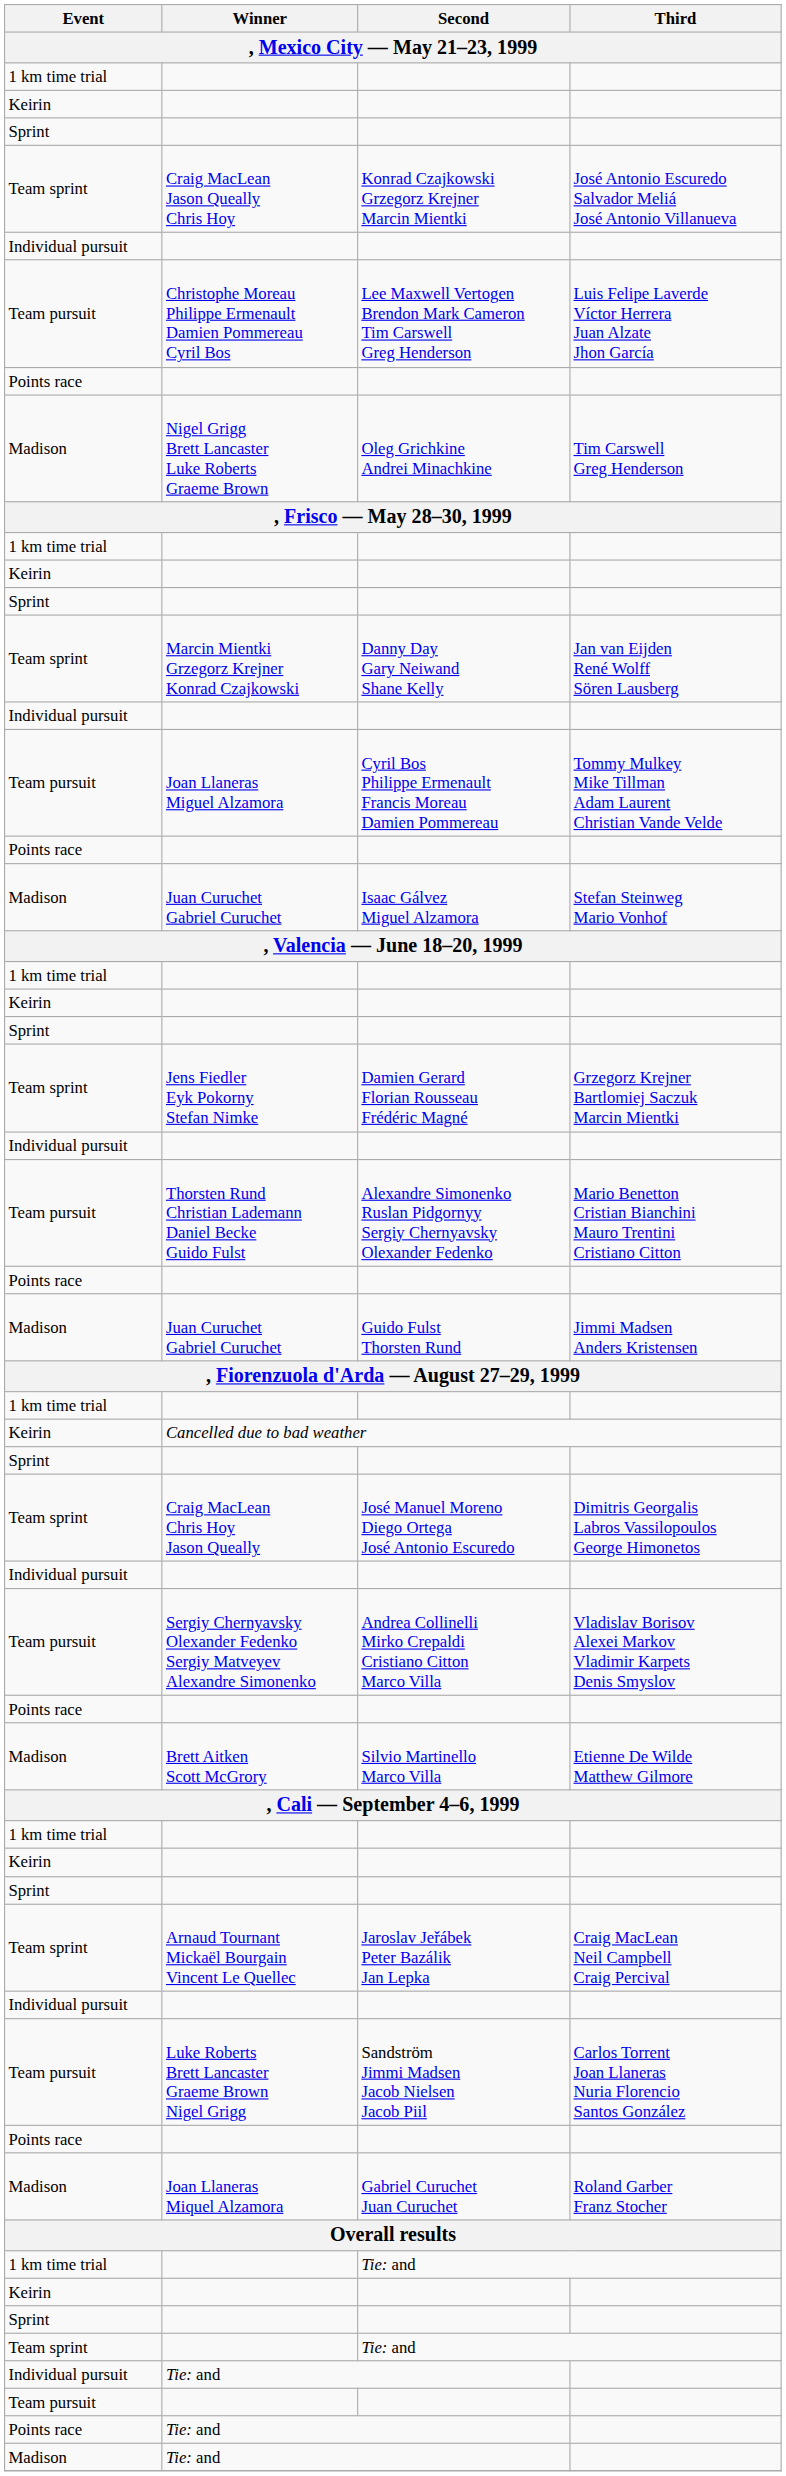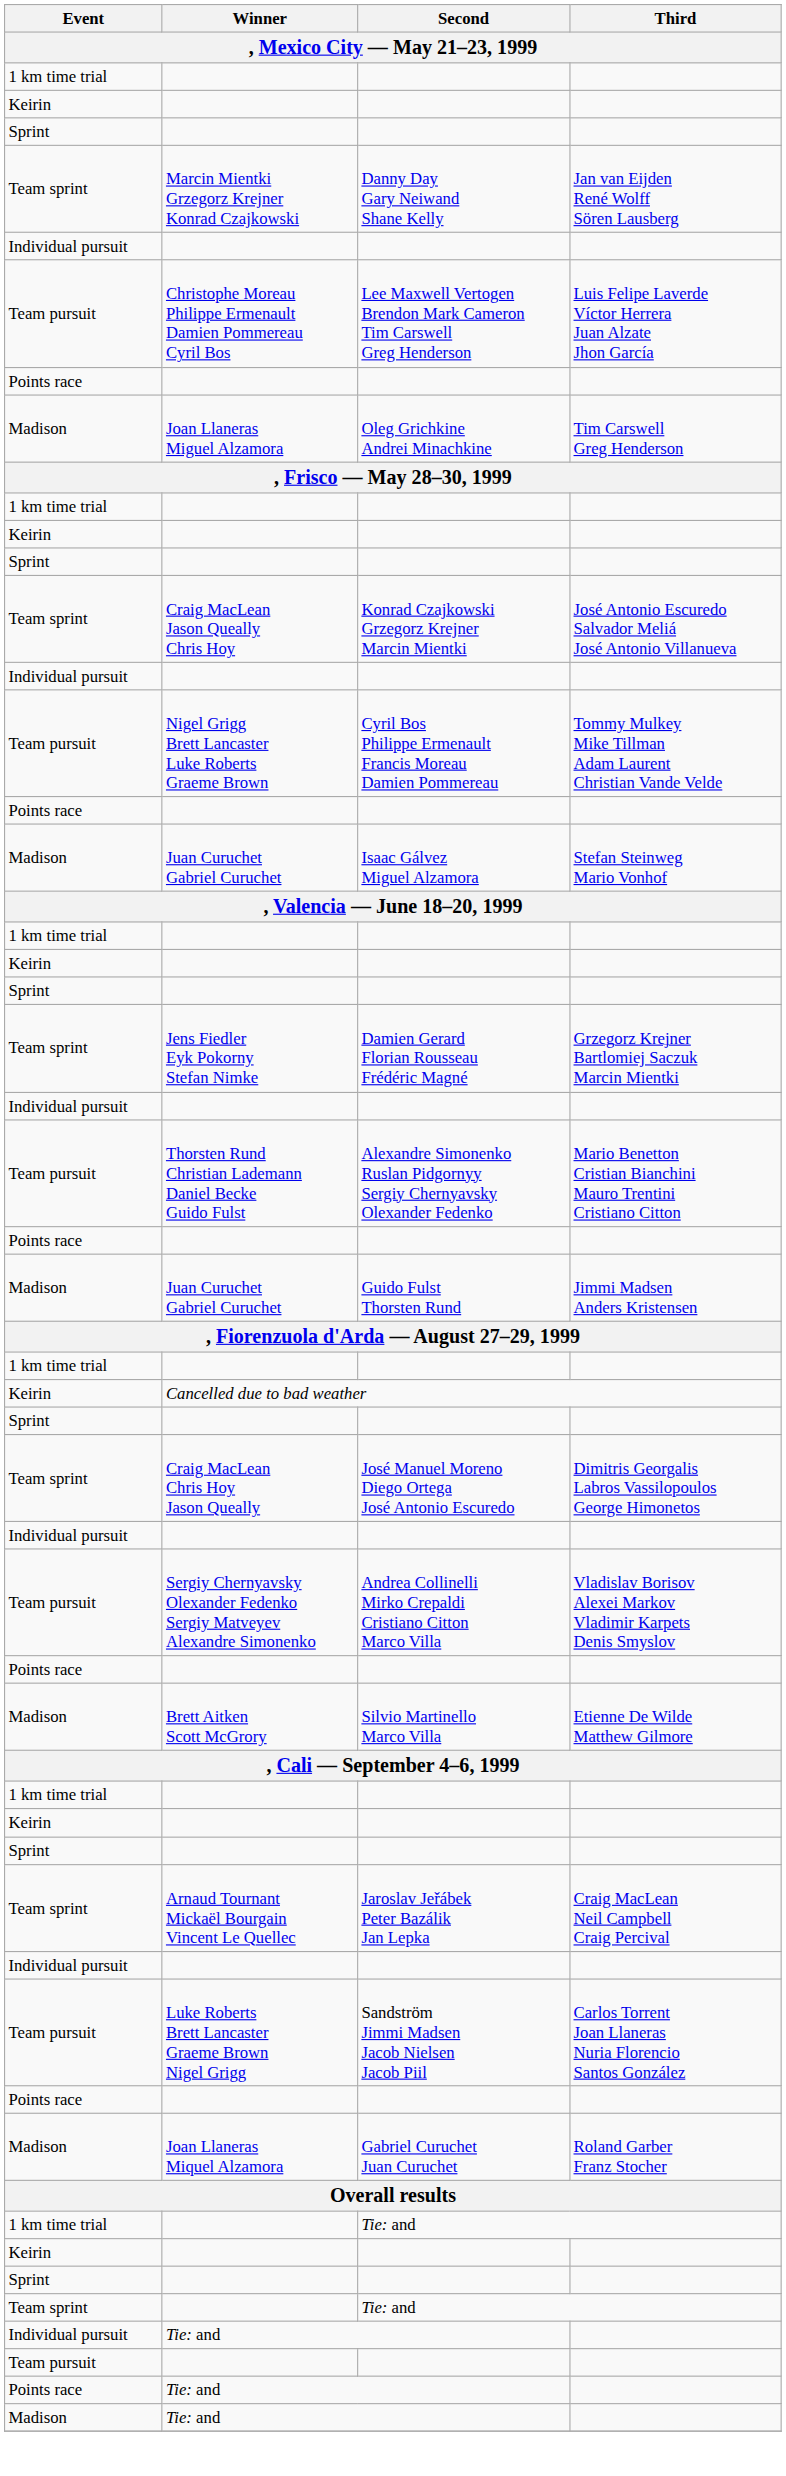 <table class=wikitable style="font-size:95%" width="80%">
 <tr>
 <th>Event</th>
 <th>Winner</th>
 <th>Second</th>
 <th>Third</th>
 </tr>
 <tr>
 <th colspan=4><big>, <a href='#'>Mexico City</a> — May 21–23, 1999</big></th>
+</tr>
+<tr>
+<td>1 km time trial</td>
+<td></td>
+<td></td>
+<td></td>
+</tr>
+<tr>
+<td>Keirin</td>
+<td></td>
+<td></td>
+<td></td>
+</tr>
+<tr>
+<td>Sprint</td>
+<td></td>
+<td></td>
+<td></td>
+</tr>
+<tr>
+<td>Team sprint</td>
+<td><br><a href='#'>Marcin Mientki</a><br><a href='#'>Grzegorz Krejner</a><br><a href='#'>Konrad Czajkowski</a></td>
+<td><br><a href='#'>Danny Day</a><br><a href='#'>Gary Neiwand</a><br><a href='#'>Shane Kelly</a></td>
+<td><br><a href='#'>Jan van Eijden</a><br><a href='#'>René Wolff</a><br><a href='#'>Sören Lausberg</a></td>
+</tr>
+<tr>
+<td>Individual pursuit</td>
+<td></td>
+<td></td>
+<td></td>
+</tr>
+<tr>
+<td>Team pursuit</td>
+<td><br><a href='#'>Christophe Moreau</a><br><a href='#'>Philippe Ermenault</a><br><a href='#'>Damien Pommereau</a><br><a href='#'>Cyril Bos</a></td>
+<td><br><a href='#'>Lee Maxwell Vertogen</a><br><a href='#'>Brendon Mark Cameron</a><br><a href='#'>Tim Carswell</a><br><a href='#'>Greg Henderson</a></td>
+<td><br><a href='#'>Luis Felipe Laverde</a><br><a href='#'>Víctor Herrera</a><br><a href='#'>Juan Alzate</a><br><a href='#'>Jhon García</a></td>
+</tr>
+<tr>
+<td>Points race</td>
+<td></td>
+<td></td>
+<td></td>
+</tr>
+<tr>
+<td>Madison</td>
+<td><br><a href='#'>Joan Llaneras</a><br><a href='#'>Miguel Alzamora</a></td>
+<td><br><a href='#'>Oleg Grichkine</a><br><a href='#'>Andrei Minachkine</a></td>
+<td><br><a href='#'>Tim Carswell</a><br><a href='#'>Greg Henderson</a></td>
+</tr>
+<tr>
+<th colspan=4><big>, <a href='#'>Frisco</a> — May 28–30, 1999</big></th>
 </tr>
 <tr>
 <td>1 km time trial</td>
 <td></td>
 <td></td>
 <td></td>
 </tr>
 <tr>
 <td>Keirin</td>
 <td></td>
 <td></td>
 <td></td>
 </tr>
 <tr>
 <td>Sprint</td>
 <td></td>
 <td></td>
 <td></td>
 </tr>
 <tr>
 <td>Team sprint</td>
 <td><br><a href='#'>Craig MacLean</a><br><a href='#'>Jason Queally</a><br><a href='#'>Chris Hoy</a></td>
 <td><br><a href='#'>Konrad Czajkowski</a><br><a href='#'>Grzegorz Krejner</a><br><a href='#'>Marcin Mientki</a></td>
 <td><br><a href='#'>José Antonio Escuredo</a><br><a href='#'>Salvador Meliá</a><br><a href='#'>José Antonio Villanueva</a></td>
 </tr>
 <tr>
 <td>Individual pursuit</td>
 <td></td>
 <td></td>
 <td></td>
 </tr>
 <tr>
 <td>Team pursuit</td>
-<td><br><a href='#'>Christophe Moreau</a><br><a href='#'>Philippe Ermenault</a><br><a href='#'>Damien Pommereau</a><br><a href='#'>Cyril Bos</a></td>
-<td><br><a href='#'>Lee Maxwell Vertogen</a><br><a href='#'>Brendon Mark Cameron</a><br><a href='#'>Tim Carswell</a><br><a href='#'>Greg Henderson</a></td>
-<td><br><a href='#'>Luis Felipe Laverde</a><br><a href='#'>Víctor Herrera</a><br><a href='#'>Juan Alzate</a><br><a href='#'>Jhon García</a></td>
-</tr>
-<tr>
-<td>Points race</td>
-<td></td>
-<td></td>
-<td></td>
-</tr>
-<tr>
-<td>Madison</td>
 <td><br><a href='#'>Nigel Grigg</a><br><a href='#'>Brett Lancaster</a><br><a href='#'>Luke Roberts</a><br><a href='#'>Graeme Brown</a></td>
-<td><br><a href='#'>Oleg Grichkine</a><br><a href='#'>Andrei Minachkine</a></td>
-<td><br><a href='#'>Tim Carswell</a><br><a href='#'>Greg Henderson</a></td>
-</tr>
-<tr>
-<th colspan=4><big>, <a href='#'>Frisco</a> — May 28–30, 1999</big></th>
-</tr>
-<tr>
-<td>1 km time trial</td>
-<td></td>
-<td></td>
-<td></td>
-</tr>
-<tr>
-<td>Keirin</td>
-<td></td>
-<td></td>
-<td></td>
-</tr>
-<tr>
-<td>Sprint</td>
-<td></td>
-<td></td>
-<td></td>
-</tr>
-<tr>
-<td>Team sprint</td>
-<td><br><a href='#'>Marcin Mientki</a><br><a href='#'>Grzegorz Krejner</a><br><a href='#'>Konrad Czajkowski</a></td>
-<td><br><a href='#'>Danny Day</a><br><a href='#'>Gary Neiwand</a><br><a href='#'>Shane Kelly</a></td>
-<td><br><a href='#'>Jan van Eijden</a><br><a href='#'>René Wolff</a><br><a href='#'>Sören Lausberg</a></td>
-</tr>
-<tr>
-<td>Individual pursuit</td>
-<td></td>
-<td></td>
-<td></td>
-</tr>
-<tr>
-<td>Team pursuit</td>
-<td><br><a href='#'>Joan Llaneras</a><br><a href='#'>Miguel Alzamora</a></td>
 <td><br><a href='#'>Cyril Bos</a><br><a href='#'>Philippe Ermenault</a><br><a href='#'>Francis Moreau</a><br><a href='#'>Damien Pommereau</a></td>
 <td><br><a href='#'>Tommy Mulkey</a><br><a href='#'>Mike Tillman</a><br><a href='#'>Adam Laurent</a><br><a href='#'>Christian Vande Velde</a></td>
 </tr>
 <tr>
 <td>Points race</td>
 <td></td>
 <td></td>
 <td></td>
 </tr>
 <tr>
 <td>Madison</td>
 <td><br><a href='#'>Juan Curuchet</a><br><a href='#'>Gabriel Curuchet</a></td>
 <td><br><a href='#'>Isaac Gálvez</a><br><a href='#'>Miguel Alzamora</a></td>
 <td><br><a href='#'>Stefan Steinweg</a><br><a href='#'>Mario Vonhof</a></td>
 </tr>
 <tr>
 <th colspan=4><big>, <a href='#'>Valencia</a> — June 18–20, 1999</big></th>
 </tr>
 <tr>
 <td>1 km time trial</td>
 <td></td>
 <td></td>
 <td></td>
 </tr>
 <tr>
 <td>Keirin</td>
 <td></td>
 <td></td>
 <td></td>
 </tr>
 <tr>
 <td>Sprint</td>
 <td></td>
 <td></td>
 <td></td>
 </tr>
 <tr>
 <td>Team sprint</td>
 <td><br><a href='#'>Jens Fiedler</a><br><a href='#'>Eyk Pokorny</a><br><a href='#'>Stefan Nimke</a></td>
 <td><br><a href='#'>Damien Gerard</a><br><a href='#'>Florian Rousseau</a><br><a href='#'>Frédéric Magné</a></td>
 <td><br><a href='#'>Grzegorz Krejner</a><br><a href='#'>Bartlomiej Saczuk</a><br><a href='#'>Marcin Mientki</a></td>
 </tr>
 <tr>
 <td>Individual pursuit</td>
 <td></td>
 <td></td>
 <td></td>
 </tr>
 <tr>
 <td>Team pursuit</td>
 <td><br><a href='#'>Thorsten Rund</a><br><a href='#'>Christian Lademann</a><br><a href='#'>Daniel Becke</a><br><a href='#'>Guido Fulst</a></td>
 <td><br><a href='#'>Alexandre Simonenko</a><br><a href='#'>Ruslan Pidgornyy</a><br><a href='#'>Sergiy Chernyavsky</a><br><a href='#'>Olexander Fedenko</a></td>
 <td><br><a href='#'>Mario Benetton</a><br><a href='#'>Cristian Bianchini</a><br><a href='#'>Mauro Trentini</a><br><a href='#'>Cristiano Citton</a></td>
 </tr>
 <tr>
 <td>Points race</td>
 <td></td>
 <td></td>
 <td></td>
 </tr>
 <tr>
 <td>Madison</td>
 <td><br><a href='#'>Juan Curuchet</a><br><a href='#'>Gabriel Curuchet</a></td>
 <td><br><a href='#'>Guido Fulst</a><br><a href='#'>Thorsten Rund</a></td>
 <td><br><a href='#'>Jimmi Madsen</a><br><a href='#'>Anders Kristensen</a></td>
 </tr>
 <tr>
 <th colspan=4><big>, <a href='#'>Fiorenzuola d'Arda</a> — August 27–29, 1999</big></th>
 </tr>
 <tr>
 <td>1 km time trial</td>
 <td></td>
 <td></td>
 <td></td>
 </tr>
 <tr>
 <td>Keirin</td>
 <td colspan="3"><em>Cancelled due to bad weather</em></td>
 </tr>
 <tr>
 <td>Sprint</td>
 <td></td>
 <td></td>
 <td></td>
 </tr>
 <tr>
 <td>Team sprint</td>
 <td><br><a href='#'>Craig MacLean</a><br><a href='#'>Chris Hoy</a><br><a href='#'>Jason Queally</a></td>
 <td><br><a href='#'>José Manuel Moreno</a><br><a href='#'>Diego Ortega</a><br><a href='#'>José Antonio Escuredo</a></td>
 <td><br><a href='#'>Dimitris Georgalis</a><br><a href='#'>Labros Vassilopoulos</a><br><a href='#'>George Himonetos</a></td>
 </tr>
 <tr>
 <td>Individual pursuit</td>
 <td></td>
 <td></td>
 <td></td>
 </tr>
 <tr>
 <td>Team pursuit</td>
 <td><br><a href='#'>Sergiy Chernyavsky</a><br><a href='#'>Olexander Fedenko</a><br><a href='#'>Sergiy Matveyev</a><br><a href='#'>Alexandre Simonenko</a></td>
 <td><br><a href='#'>Andrea Collinelli</a><br><a href='#'>Mirko Crepaldi</a><br><a href='#'>Cristiano Citton</a><br><a href='#'>Marco Villa</a></td>
 <td><br><a href='#'>Vladislav Borisov</a><br><a href='#'>Alexei Markov</a><br><a href='#'>Vladimir Karpets</a><br><a href='#'>Denis Smyslov</a></td>
 </tr>
 <tr>
 <td>Points race</td>
 <td></td>
 <td></td>
 <td></td>
 </tr>
 <tr>
 <td>Madison</td>
 <td><br><a href='#'>Brett Aitken</a><br><a href='#'>Scott McGrory</a></td>
 <td><br><a href='#'>Silvio Martinello</a><br><a href='#'>Marco Villa</a></td>
 <td><br><a href='#'>Etienne De Wilde</a><br><a href='#'>Matthew Gilmore</a></td>
 </tr>
 <tr>
 <th colspan=4><big>, <a href='#'>Cali</a> — September 4–6, 1999</big></th>
 </tr>
 <tr>
 <td>1 km time trial</td>
 <td></td>
 <td></td>
 <td></td>
 </tr>
 <tr>
 <td>Keirin</td>
 <td></td>
 <td></td>
 <td></td>
 </tr>
 <tr>
 <td>Sprint</td>
 <td></td>
 <td></td>
 <td></td>
 </tr>
 <tr>
 <td>Team sprint</td>
 <td><br><a href='#'>Arnaud Tournant</a><br><a href='#'>Mickaël Bourgain</a><br><a href='#'>Vincent Le Quellec</a></td>
 <td><br><a href='#'>Jaroslav Jeřábek</a><br><a href='#'>Peter Bazálik</a><br><a href='#'>Jan Lepka</a></td>
 <td><br><a href='#'>Craig MacLean</a><br><a href='#'>Neil Campbell</a><br><a href='#'>Craig Percival</a></td>
 </tr>
 <tr>
 <td>Individual pursuit</td>
 <td></td>
 <td></td>
 <td></td>
 </tr>
 <tr>
 <td>Team pursuit</td>
 <td><br><a href='#'>Luke Roberts</a><br><a href='#'>Brett Lancaster</a><br><a href='#'>Graeme Brown</a><br><a href='#'>Nigel Grigg</a></td>
 <td><br>Sandström<br><a href='#'>Jimmi Madsen</a><br><a href='#'>Jacob Nielsen</a><br><a href='#'>Jacob Piil</a></td>
 <td><br><a href='#'>Carlos Torrent</a><br><a href='#'>Joan Llaneras</a><br><a href='#'>Nuria Florencio</a><br><a href='#'>Santos González</a></td>
 </tr>
 <tr>
 <td>Points race</td>
 <td></td>
 <td></td>
 <td></td>
 </tr>
 <tr>
 <td>Madison</td>
 <td><br><a href='#'>Joan Llaneras</a><br><a href='#'>Miquel Alzamora</a></td>
 <td><br><a href='#'>Gabriel Curuchet</a><br><a href='#'>Juan Curuchet</a></td>
 <td><br><a href='#'>Roland Garber</a><br><a href='#'>Franz Stocher</a></td>
 </tr>
 <tr>
 <th colspan=4><big>Overall results</big></th>
 </tr>
 <tr>
 <td>1 km time trial</td>
 <td></td>
 <td colspan=2><em>Tie:</em>  and </td>
 </tr>
 <tr>
 <td>Keirin</td>
 <td></td>
 <td></td>
 <td></td>
 </tr>
 <tr>
 <td>Sprint</td>
 <td></td>
 <td></td>
 <td></td>
 </tr>
 <tr>
 <td>Team sprint</td>
 <td></td>
 <td colspan=2><em>Tie:</em>  and </td>
 </tr>
 <tr>
 <td>Individual pursuit</td>
 <td colspan=2><em>Tie:</em>  and </td>
 <td></td>
 </tr>
 <tr>
 <td>Team pursuit</td>
 <td></td>
 <td></td>
 <td></td>
 </tr>
 <tr>
 <td>Points race</td>
 <td colspan=2><em>Tie:</em>  and </td>
 <td></td>
 </tr>
 <tr>
 <td>Madison</td>
 <td colspan=2><em>Tie:</em>  and </td>
 <td></td>
 </tr>
 <tr>
 </tr>
 </table>
